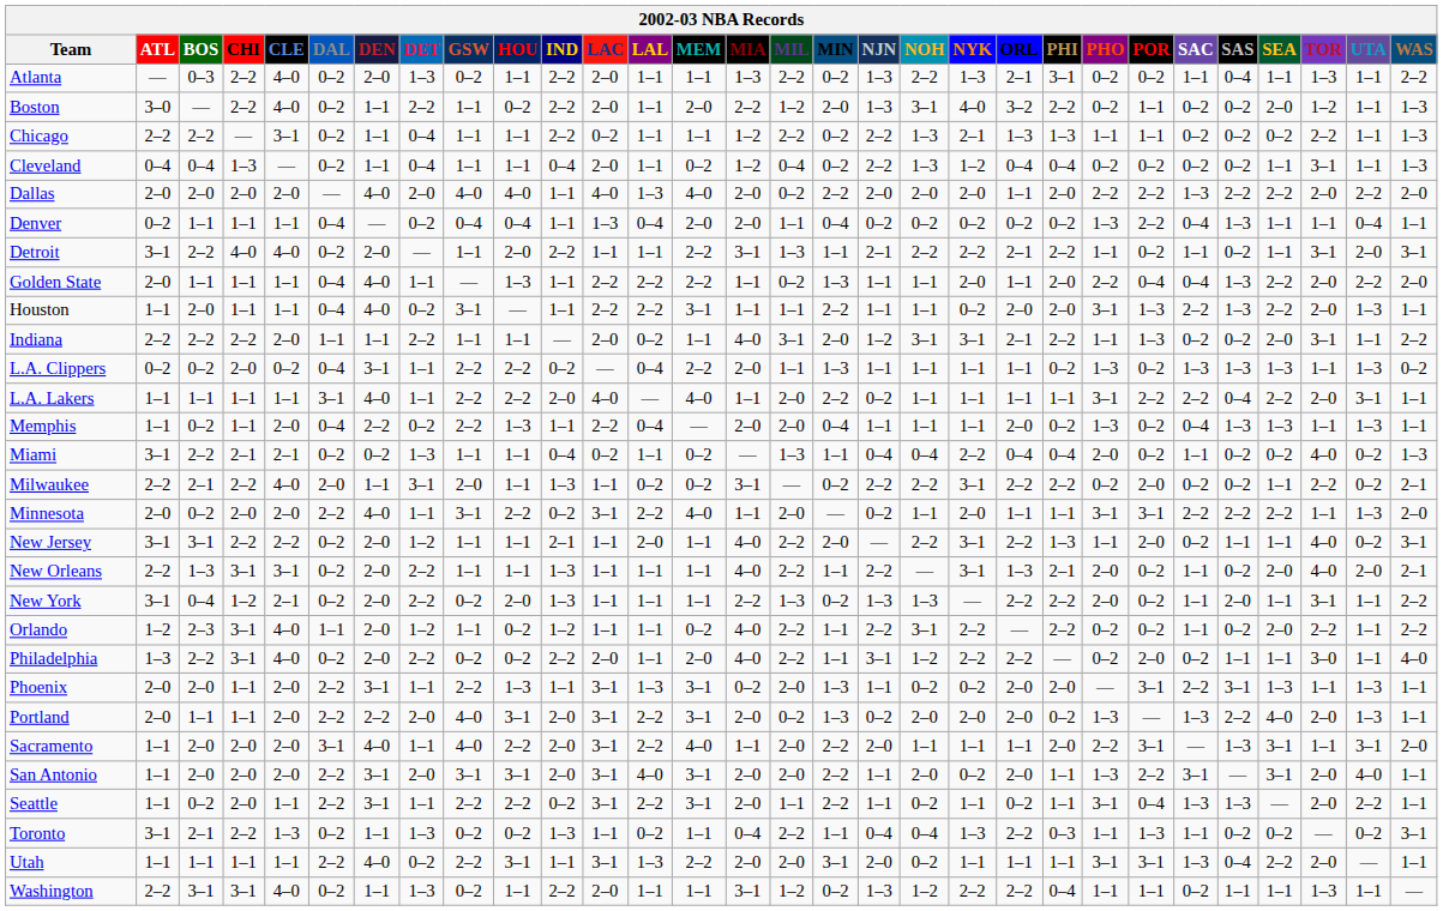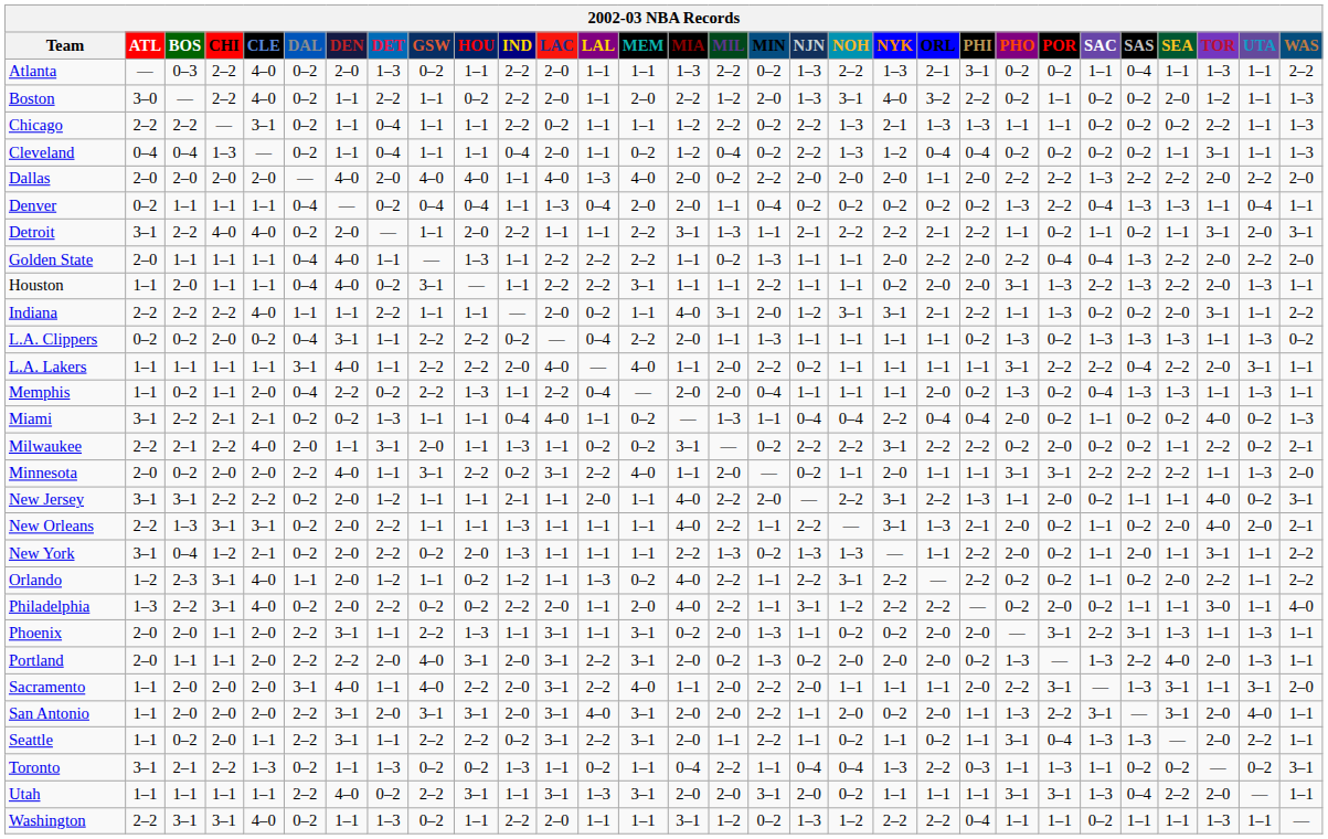 <table class="wikitable" style="font-size:90%; text-align:center;">
 <tr>
 <th colspan=30>2002-03 NBA Records</th>
 </tr>
 <tr>
 <th width=100>Team</th>
 <th style="background:#FF0000;color:#FFFFFF;width=35">ATL</th>
 <th style="background:#006400;color:#FFFFFF;width=35">BOS</th>
 <th style="background:#FF0000;color:#000000;width=35">CHI</th>
 <th style="background:#000000;color:#5787DC;width=35">CLE</th>
 <th style="background:#0055BA;color:#898D8F;width=35">DAL</th>
 <th style="background:#141A44;color:#BC2224;width=35">DEN</th>
 <th style="background:#006BB7;color:#ED164B;width=35">DET</th>
 <th style="background:#072E63;color:#DC5A34;width=35">GSW</th>
 <th style="background:#002366;color:#FF0000;width=35">HOU</th>
 <th style="background:#000080;color:#FFD700;width=35">IND</th>
 <th style="background:#F9160D;color:#1A2E8B;width=35">LAC</th>
 <th style="background:#800080;color:#FFD700;width=35">LAL</th>
 <th style="background:#000000;color:#0CB2AC;width=35">MEM</th>
 <th style="background:#000000;color:#8B0000;width=35">MIA</th>
 <th style="background:#00471B;color:#5C378A;width=35">MIL</th>
 <th style="background:#044D80;color:#000000;width=35">MIN</th>
 <th style="background:#12305B;color:#C4CED4;width=35">NJN</th>
 <th style="background:#0093B1;color:#FDB827;width=35">NOH</th>
 <th style="background:#0000FF;color:#FF8C00;width=35">NYK</th>
 <th style="background:#0000FF;color:#000000;width=35">ORL</th>
 <th style="background:#000000;color:#BB9754;width=35">PHI</th>
 <th style="background:#800080;color:#FF4500;width=35">PHO</th>
 <th style="background:#000000;color:#FF0000;width=35">POR</th>
 <th style="background:#6846A8;color:#FFFFFF;width=35">SAC</th>
 <th style="background:#000000;color:#C0C0C0;width=35">SAS</th>
 <th style="background:#005831;color:#FFC322;width=35">SEA</th>
 <th style="background:#7436BF;color:#BE0F34;width=35">TOR</th>
 <th style="background:#644A9C;color:#149BC7;width=35">UTA</th>
 <th style="background:#044D7D;color:#BC7A44;width=35">WAS</th>
 </tr>
 <tr>
 <td style="text-align:left;"><a href='#'>Atlanta</a></td>
 <td>—</td>
 <td>0–3</td>
 <td>2–2</td>
 <td>4–0</td>
 <td>0–2</td>
 <td>2–0</td>
 <td>1–3</td>
 <td>0–2</td>
 <td>1–1</td>
 <td>2–2</td>
 <td>2–0</td>
 <td>1–1</td>
 <td>1–1</td>
 <td>1–3</td>
 <td>2–2</td>
 <td>0–2</td>
 <td>1–3</td>
 <td>2–2</td>
 <td>1–3</td>
 <td>2–1</td>
 <td>3–1</td>
 <td>0–2</td>
 <td>0–2</td>
 <td>1–1</td>
 <td>0–4</td>
 <td>1–1</td>
 <td>1–3</td>
 <td>1–1</td>
 <td>2–2</td>
 </tr>
 <tr>
 <td style="text-align:left;"><a href='#'>Boston</a></td>
 <td>3–0</td>
 <td>—</td>
 <td>2–2</td>
 <td>4–0</td>
 <td>0–2</td>
 <td>1–1</td>
 <td>2–2</td>
 <td>1–1</td>
 <td>0–2</td>
 <td>2–2</td>
 <td>2–0</td>
 <td>1–1</td>
 <td>2–0</td>
 <td>2–2</td>
 <td>1–2</td>
 <td>2–0</td>
 <td>1–3</td>
 <td>3–1</td>
 <td>4–0</td>
 <td>3–2</td>
 <td>2–2</td>
 <td>0–2</td>
 <td>1–1</td>
 <td>0–2</td>
 <td>0–2</td>
 <td>2–0</td>
 <td>1–2</td>
 <td>1–1</td>
 <td>1–3</td>
 </tr>
 <tr>
 <td style="text-align:left;"><a href='#'>Chicago</a></td>
 <td>2–2</td>
 <td>2–2</td>
 <td>—</td>
 <td>3–1</td>
 <td>0–2</td>
 <td>1–1</td>
 <td>0–4</td>
 <td>1–1</td>
 <td>1–1</td>
 <td>2–2</td>
 <td>0–2</td>
 <td>1–1</td>
 <td>1–1</td>
 <td>1–2</td>
 <td>2–2</td>
 <td>0–2</td>
 <td>2–2</td>
 <td>1–3</td>
 <td>2–1</td>
 <td>1–3</td>
 <td>1–3</td>
 <td>1–1</td>
 <td>1–1</td>
 <td>0–2</td>
 <td>0–2</td>
 <td>0–2</td>
 <td>2–2</td>
 <td>1–1</td>
 <td>1–3</td>
 </tr>
 <tr>
 <td style="text-align:left;"><a href='#'>Cleveland</a></td>
 <td>0–4</td>
 <td>0–4</td>
 <td>1–3</td>
 <td>—</td>
 <td>0–2</td>
 <td>1–1</td>
 <td>0–4</td>
 <td>1–1</td>
 <td>1–1</td>
 <td>0–4</td>
 <td>2–0</td>
 <td>1–1</td>
 <td>0–2</td>
 <td>1–2</td>
 <td>0–4</td>
 <td>0–2</td>
 <td>2–2</td>
 <td>1–3</td>
 <td>1–2</td>
 <td>0–4</td>
 <td>0–4</td>
 <td>0–2</td>
 <td>0–2</td>
 <td>0–2</td>
 <td>0–2</td>
 <td>1–1</td>
 <td>3–1</td>
 <td>1–1</td>
 <td>1–3</td>
 </tr>
 <tr>
 <td style="text-align:left;"><a href='#'>Dallas</a></td>
 <td>2–0</td>
 <td>2–0</td>
 <td>2–0</td>
 <td>2–0</td>
 <td>—</td>
 <td>4–0</td>
 <td>2–0</td>
 <td>4–0</td>
 <td>4–0</td>
 <td>1–1</td>
 <td>4–0</td>
 <td>1–3</td>
 <td>4–0</td>
 <td>2–0</td>
 <td>0–2</td>
 <td>2–2</td>
 <td>2–0</td>
 <td>2–0</td>
 <td>2–0</td>
 <td>1–1</td>
 <td>2–0</td>
 <td>2–2</td>
 <td>2–2</td>
 <td>1–3</td>
 <td>2–2</td>
 <td>2–2</td>
 <td>2–0</td>
 <td>2–2</td>
 <td>2–0</td>
 </tr>
 <tr>
 <td style="text-align:left;"><a href='#'>Denver</a></td>
 <td>0–2</td>
 <td>1–1</td>
 <td>1–1</td>
 <td>1–1</td>
 <td>0–4</td>
 <td>—</td>
 <td>0–2</td>
 <td>0–4</td>
 <td>0–4</td>
 <td>1–1</td>
 <td>1–3</td>
 <td>0–4</td>
 <td>2–0</td>
 <td>2–0</td>
 <td>1–1</td>
 <td>0–4</td>
 <td>0–2</td>
 <td>0–2</td>
 <td>0–2</td>
 <td>0–2</td>
 <td>0–2</td>
 <td>1–3</td>
 <td>2–2</td>
 <td>0–4</td>
 <td>1–3</td>
-<td>1–1</td>
+<td>1–3</td>
 <td>1–1</td>
 <td>0–4</td>
 <td>1–1</td>
 </tr>
 <tr>
 <td style="text-align:left;"><a href='#'>Detroit</a></td>
 <td>3–1</td>
 <td>2–2</td>
 <td>4–0</td>
 <td>4–0</td>
 <td>0–2</td>
 <td>2–0</td>
 <td>—</td>
 <td>1–1</td>
 <td>2–0</td>
 <td>2–2</td>
 <td>1–1</td>
 <td>1–1</td>
 <td>2–2</td>
 <td>3–1</td>
 <td>1–3</td>
 <td>1–1</td>
 <td>2–1</td>
 <td>2–2</td>
 <td>2–2</td>
 <td>2–1</td>
 <td>2–2</td>
 <td>1–1</td>
 <td>0–2</td>
 <td>1–1</td>
 <td>0–2</td>
 <td>1–1</td>
 <td>3–1</td>
 <td>2–0</td>
 <td>3–1</td>
 </tr>
 <tr>
 <td style="text-align:left;"><a href='#'>Golden State</a></td>
 <td>2–0</td>
 <td>1–1</td>
 <td>1–1</td>
 <td>1–1</td>
 <td>0–4</td>
 <td>4–0</td>
 <td>1–1</td>
 <td>—</td>
 <td>1–3</td>
 <td>1–1</td>
 <td>2–2</td>
 <td>2–2</td>
 <td>2–2</td>
 <td>1–1</td>
 <td>0–2</td>
 <td>1–3</td>
 <td>1–1</td>
 <td>1–1</td>
 <td>2–0</td>
-<td>1–1</td>
+<td>2–2</td>
 <td>2–0</td>
 <td>2–2</td>
 <td>0–4</td>
 <td>0–4</td>
 <td>1–3</td>
 <td>2–2</td>
 <td>2–0</td>
 <td>2–2</td>
 <td>2–0</td>
 </tr>
 <tr>
 <td style="text-align:left;">Houston</td>
 <td>1–1</td>
 <td>2–0</td>
 <td>1–1</td>
 <td>1–1</td>
 <td>0–4</td>
 <td>4–0</td>
 <td>0–2</td>
 <td>3–1</td>
 <td>—</td>
 <td>1–1</td>
 <td>2–2</td>
 <td>2–2</td>
 <td>3–1</td>
 <td>1–1</td>
 <td>1–1</td>
 <td>2–2</td>
 <td>1–1</td>
 <td>1–1</td>
 <td>0–2</td>
 <td>2–0</td>
 <td>2–0</td>
 <td>3–1</td>
 <td>1–3</td>
 <td>2–2</td>
 <td>1–3</td>
 <td>2–2</td>
 <td>2–0</td>
 <td>1–3</td>
 <td>1–1</td>
 </tr>
 <tr>
 <td style="text-align:left;"><a href='#'>Indiana</a></td>
 <td>2–2</td>
 <td>2–2</td>
 <td>2–2</td>
-<td>2–0</td>
+<td>4–0</td>
 <td>1–1</td>
 <td>1–1</td>
 <td>2–2</td>
 <td>1–1</td>
 <td>1–1</td>
 <td>—</td>
 <td>2–0</td>
 <td>0–2</td>
 <td>1–1</td>
 <td>4–0</td>
 <td>3–1</td>
 <td>2–0</td>
 <td>1–2</td>
 <td>3–1</td>
 <td>3–1</td>
 <td>2–1</td>
 <td>2–2</td>
 <td>1–1</td>
 <td>1–3</td>
 <td>0–2</td>
 <td>0–2</td>
 <td>2–0</td>
 <td>3–1</td>
 <td>1–1</td>
 <td>2–2</td>
 </tr>
 <tr>
 <td style="text-align:left;"><a href='#'>L.A. Clippers</a></td>
 <td>0–2</td>
 <td>0–2</td>
 <td>2–0</td>
 <td>0–2</td>
 <td>0–4</td>
 <td>3–1</td>
 <td>1–1</td>
 <td>2–2</td>
 <td>2–2</td>
 <td>0–2</td>
 <td>—</td>
 <td>0–4</td>
 <td>2–2</td>
 <td>2–0</td>
 <td>1–1</td>
 <td>1–3</td>
 <td>1–1</td>
 <td>1–1</td>
 <td>1–1</td>
 <td>1–1</td>
 <td>0–2</td>
 <td>1–3</td>
 <td>0–2</td>
 <td>1–3</td>
 <td>1–3</td>
 <td>1–3</td>
 <td>1–1</td>
 <td>1–3</td>
 <td>0–2</td>
 </tr>
 <tr>
 <td style="text-align:left;"><a href='#'>L.A. Lakers</a></td>
 <td>1–1</td>
 <td>1–1</td>
 <td>1–1</td>
 <td>1–1</td>
 <td>3–1</td>
 <td>4–0</td>
 <td>1–1</td>
 <td>2–2</td>
 <td>2–2</td>
 <td>2–0</td>
 <td>4–0</td>
 <td>—</td>
 <td>4–0</td>
 <td>1–1</td>
 <td>2–0</td>
 <td>2–2</td>
 <td>0–2</td>
 <td>1–1</td>
 <td>1–1</td>
 <td>1–1</td>
 <td>1–1</td>
 <td>3–1</td>
 <td>2–2</td>
 <td>2–2</td>
 <td>0–4</td>
 <td>2–2</td>
 <td>2–0</td>
 <td>3–1</td>
 <td>1–1</td>
 </tr>
 <tr>
 <td style="text-align:left;"><a href='#'>Memphis</a></td>
 <td>1–1</td>
 <td>0–2</td>
 <td>1–1</td>
 <td>2–0</td>
 <td>0–4</td>
 <td>2–2</td>
 <td>0–2</td>
 <td>2–2</td>
 <td>1–3</td>
 <td>1–1</td>
 <td>2–2</td>
 <td>0–4</td>
 <td>—</td>
 <td>2–0</td>
 <td>2–0</td>
 <td>0–4</td>
 <td>1–1</td>
 <td>1–1</td>
 <td>1–1</td>
 <td>2–0</td>
 <td>0–2</td>
 <td>1–3</td>
 <td>0–2</td>
 <td>0–4</td>
 <td>1–3</td>
 <td>1–3</td>
 <td>1–1</td>
 <td>1–3</td>
 <td>1–1</td>
 </tr>
 <tr>
 <td style="text-align:left;"><a href='#'>Miami</a></td>
 <td>3–1</td>
 <td>2–2</td>
 <td>2–1</td>
 <td>2–1</td>
 <td>0–2</td>
 <td>0–2</td>
 <td>1–3</td>
 <td>1–1</td>
 <td>1–1</td>
 <td>0–4</td>
-<td>0–2</td>
+<td>4–0</td>
 <td>1–1</td>
 <td>0–2</td>
 <td>—</td>
 <td>1–3</td>
 <td>1–1</td>
 <td>0–4</td>
 <td>0–4</td>
 <td>2–2</td>
 <td>0–4</td>
 <td>0–4</td>
 <td>2–0</td>
 <td>0–2</td>
 <td>1–1</td>
 <td>0–2</td>
 <td>0–2</td>
 <td>4–0</td>
 <td>0–2</td>
 <td>1–3</td>
 </tr>
 <tr>
 <td style="text-align:left;"><a href='#'>Milwaukee</a></td>
 <td>2–2</td>
 <td>2–1</td>
 <td>2–2</td>
 <td>4–0</td>
 <td>2–0</td>
 <td>1–1</td>
 <td>3–1</td>
 <td>2–0</td>
 <td>1–1</td>
 <td>1–3</td>
 <td>1–1</td>
 <td>0–2</td>
 <td>0–2</td>
 <td>3–1</td>
 <td>—</td>
 <td>0–2</td>
 <td>2–2</td>
 <td>2–2</td>
 <td>3–1</td>
 <td>2–2</td>
 <td>2–2</td>
 <td>0–2</td>
 <td>2–0</td>
 <td>0–2</td>
 <td>0–2</td>
 <td>1–1</td>
 <td>2–2</td>
 <td>0–2</td>
 <td>2–1</td>
 </tr>
 <tr>
 <td style="text-align:left;"><a href='#'>Minnesota</a></td>
 <td>2–0</td>
 <td>0–2</td>
 <td>2–0</td>
 <td>2–0</td>
 <td>2–2</td>
 <td>4–0</td>
 <td>1–1</td>
 <td>3–1</td>
 <td>2–2</td>
 <td>0–2</td>
 <td>3–1</td>
 <td>2–2</td>
 <td>4–0</td>
 <td>1–1</td>
 <td>2–0</td>
 <td>—</td>
 <td>0–2</td>
 <td>1–1</td>
 <td>2–0</td>
 <td>1–1</td>
 <td>1–1</td>
 <td>3–1</td>
 <td>3–1</td>
 <td>2–2</td>
 <td>2–2</td>
 <td>2–2</td>
 <td>1–1</td>
 <td>1–3</td>
 <td>2–0</td>
 </tr>
 <tr>
 <td style="text-align:left;"><a href='#'>New Jersey</a></td>
 <td>3–1</td>
 <td>3–1</td>
 <td>2–2</td>
 <td>2–2</td>
 <td>0–2</td>
 <td>2–0</td>
 <td>1–2</td>
 <td>1–1</td>
 <td>1–1</td>
 <td>2–1</td>
 <td>1–1</td>
 <td>2–0</td>
 <td>1–1</td>
 <td>4–0</td>
 <td>2–2</td>
 <td>2–0</td>
 <td>—</td>
 <td>2–2</td>
 <td>3–1</td>
 <td>2–2</td>
 <td>1–3</td>
 <td>1–1</td>
 <td>2–0</td>
 <td>0–2</td>
 <td>1–1</td>
 <td>1–1</td>
 <td>4–0</td>
 <td>0–2</td>
 <td>3–1</td>
 </tr>
 <tr>
 <td style="text-align:left;"><a href='#'>New Orleans</a></td>
 <td>2–2</td>
 <td>1–3</td>
 <td>3–1</td>
 <td>3–1</td>
 <td>0–2</td>
 <td>2–0</td>
 <td>2–2</td>
 <td>1–1</td>
 <td>1–1</td>
 <td>1–3</td>
 <td>1–1</td>
 <td>1–1</td>
 <td>1–1</td>
 <td>4–0</td>
 <td>2–2</td>
 <td>1–1</td>
 <td>2–2</td>
 <td>—</td>
 <td>3–1</td>
 <td>1–3</td>
 <td>2–1</td>
 <td>2–0</td>
 <td>0–2</td>
 <td>1–1</td>
 <td>0–2</td>
 <td>2–0</td>
 <td>4–0</td>
 <td>2–0</td>
 <td>2–1</td>
 </tr>
 <tr>
 <td style="text-align:left;"><a href='#'>New York</a></td>
 <td>3–1</td>
 <td>0–4</td>
 <td>1–2</td>
 <td>2–1</td>
 <td>0–2</td>
 <td>2–0</td>
 <td>2–2</td>
 <td>0–2</td>
 <td>2–0</td>
 <td>1–3</td>
 <td>1–1</td>
 <td>1–1</td>
 <td>1–1</td>
 <td>2–2</td>
 <td>1–3</td>
 <td>0–2</td>
 <td>1–3</td>
 <td>1–3</td>
 <td>—</td>
-<td>2–2</td>
+<td>1–1</td>
 <td>2–2</td>
 <td>2–0</td>
 <td>0–2</td>
 <td>1–1</td>
 <td>2–0</td>
 <td>1–1</td>
 <td>3–1</td>
 <td>1–1</td>
 <td>2–2</td>
 </tr>
 <tr>
 <td style="text-align:left;"><a href='#'>Orlando</a></td>
 <td>1–2</td>
 <td>2–3</td>
 <td>3–1</td>
 <td>4–0</td>
 <td>1–1</td>
 <td>2–0</td>
 <td>1–2</td>
 <td>1–1</td>
 <td>0–2</td>
 <td>1–2</td>
 <td>1–1</td>
-<td>1–1</td>
+<td>1–3</td>
 <td>0–2</td>
 <td>4–0</td>
 <td>2–2</td>
 <td>1–1</td>
 <td>2–2</td>
 <td>3–1</td>
 <td>2–2</td>
 <td>—</td>
 <td>2–2</td>
 <td>0–2</td>
 <td>0–2</td>
 <td>1–1</td>
 <td>0–2</td>
 <td>2–0</td>
 <td>2–2</td>
 <td>1–1</td>
 <td>2–2</td>
 </tr>
 <tr>
 <td style="text-align:left;"><a href='#'>Philadelphia</a></td>
 <td>1–3</td>
 <td>2–2</td>
 <td>3–1</td>
 <td>4–0</td>
 <td>0–2</td>
 <td>2–0</td>
 <td>2–2</td>
 <td>0–2</td>
 <td>0–2</td>
 <td>2–2</td>
 <td>2–0</td>
 <td>1–1</td>
 <td>2–0</td>
 <td>4–0</td>
 <td>2–2</td>
 <td>1–1</td>
 <td>3–1</td>
 <td>1–2</td>
 <td>2–2</td>
 <td>2–2</td>
 <td>—</td>
 <td>0–2</td>
 <td>2–0</td>
 <td>0–2</td>
 <td>1–1</td>
 <td>1–1</td>
 <td>3–0</td>
 <td>1–1</td>
 <td>4–0</td>
 </tr>
 <tr>
 <td style="text-align:left;"><a href='#'>Phoenix</a></td>
 <td>2–0</td>
 <td>2–0</td>
 <td>1–1</td>
 <td>2–0</td>
 <td>2–2</td>
 <td>3–1</td>
 <td>1–1</td>
 <td>2–2</td>
 <td>1–3</td>
 <td>1–1</td>
 <td>3–1</td>
-<td>1–3</td>
+<td>1–1</td>
 <td>3–1</td>
 <td>0–2</td>
 <td>2–0</td>
 <td>1–3</td>
 <td>1–1</td>
 <td>0–2</td>
 <td>0–2</td>
 <td>2–0</td>
 <td>2–0</td>
 <td>—</td>
 <td>3–1</td>
 <td>2–2</td>
 <td>3–1</td>
 <td>1–3</td>
 <td>1–1</td>
 <td>1–3</td>
 <td>1–1</td>
 </tr>
 <tr>
 <td style="text-align:left;"><a href='#'>Portland</a></td>
 <td>2–0</td>
 <td>1–1</td>
 <td>1–1</td>
 <td>2–0</td>
 <td>2–2</td>
 <td>2–2</td>
 <td>2–0</td>
 <td>4–0</td>
 <td>3–1</td>
 <td>2–0</td>
 <td>3–1</td>
 <td>2–2</td>
 <td>3–1</td>
 <td>2–0</td>
 <td>0–2</td>
 <td>1–3</td>
 <td>0–2</td>
 <td>2–0</td>
 <td>2–0</td>
 <td>2–0</td>
 <td>0–2</td>
 <td>1–3</td>
 <td>—</td>
 <td>1–3</td>
 <td>2–2</td>
 <td>4–0</td>
 <td>2–0</td>
 <td>1–3</td>
 <td>1–1</td>
 </tr>
 <tr>
 <td style="text-align:left;"><a href='#'>Sacramento</a></td>
 <td>1–1</td>
 <td>2–0</td>
 <td>2–0</td>
 <td>2–0</td>
 <td>3–1</td>
 <td>4–0</td>
 <td>1–1</td>
 <td>4–0</td>
 <td>2–2</td>
 <td>2–0</td>
 <td>3–1</td>
 <td>2–2</td>
 <td>4–0</td>
 <td>1–1</td>
 <td>2–0</td>
 <td>2–2</td>
 <td>2–0</td>
 <td>1–1</td>
 <td>1–1</td>
 <td>1–1</td>
 <td>2–0</td>
 <td>2–2</td>
 <td>3–1</td>
 <td>—</td>
 <td>1–3</td>
 <td>3–1</td>
 <td>1–1</td>
 <td>3–1</td>
 <td>2–0</td>
 </tr>
 <tr>
 <td style="text-align:left;"><a href='#'>San Antonio</a></td>
 <td>1–1</td>
 <td>2–0</td>
 <td>2–0</td>
 <td>2–0</td>
 <td>2–2</td>
 <td>3–1</td>
 <td>2–0</td>
 <td>3–1</td>
 <td>3–1</td>
 <td>2–0</td>
 <td>3–1</td>
 <td>4–0</td>
 <td>3–1</td>
 <td>2–0</td>
 <td>2–0</td>
 <td>2–2</td>
 <td>1–1</td>
 <td>2–0</td>
 <td>0–2</td>
 <td>2–0</td>
 <td>1–1</td>
 <td>1–3</td>
 <td>2–2</td>
 <td>3–1</td>
 <td>—</td>
 <td>3–1</td>
 <td>2–0</td>
 <td>4–0</td>
 <td>1–1</td>
 </tr>
 <tr>
 <td style="text-align:left;"><a href='#'>Seattle</a></td>
 <td>1–1</td>
 <td>0–2</td>
 <td>2–0</td>
 <td>1–1</td>
 <td>2–2</td>
 <td>3–1</td>
 <td>1–1</td>
 <td>2–2</td>
 <td>2–2</td>
 <td>0–2</td>
 <td>3–1</td>
 <td>2–2</td>
 <td>3–1</td>
 <td>2–0</td>
 <td>1–1</td>
 <td>2–2</td>
 <td>1–1</td>
 <td>0–2</td>
 <td>1–1</td>
 <td>0–2</td>
 <td>1–1</td>
 <td>3–1</td>
 <td>0–4</td>
 <td>1–3</td>
 <td>1–3</td>
 <td>—</td>
 <td>2–0</td>
 <td>2–2</td>
 <td>1–1</td>
 </tr>
 <tr>
 <td style="text-align:left;"><a href='#'>Toronto</a></td>
 <td>3–1</td>
 <td>2–1</td>
 <td>2–2</td>
 <td>1–3</td>
 <td>0–2</td>
 <td>1–1</td>
 <td>1–3</td>
 <td>0–2</td>
 <td>0–2</td>
 <td>1–3</td>
 <td>1–1</td>
 <td>0–2</td>
 <td>1–1</td>
 <td>0–4</td>
 <td>2–2</td>
 <td>1–1</td>
 <td>0–4</td>
 <td>0–4</td>
 <td>1–3</td>
 <td>2–2</td>
 <td>0–3</td>
 <td>1–1</td>
 <td>1–3</td>
 <td>1–1</td>
 <td>0–2</td>
 <td>0–2</td>
 <td>—</td>
 <td>0–2</td>
 <td>3–1</td>
 </tr>
 <tr>
 <td style="text-align:left;"><a href='#'>Utah</a></td>
 <td>1–1</td>
 <td>1–1</td>
 <td>1–1</td>
 <td>1–1</td>
 <td>2–2</td>
 <td>4–0</td>
 <td>0–2</td>
 <td>2–2</td>
 <td>3–1</td>
 <td>1–1</td>
 <td>3–1</td>
 <td>1–3</td>
-<td>2–2</td>
+<td>3–1</td>
 <td>2–0</td>
 <td>2–0</td>
 <td>3–1</td>
 <td>2–0</td>
 <td>0–2</td>
 <td>1–1</td>
 <td>1–1</td>
 <td>1–1</td>
 <td>3–1</td>
 <td>3–1</td>
 <td>1–3</td>
 <td>0–4</td>
 <td>2–2</td>
 <td>2–0</td>
 <td>—</td>
 <td>1–1</td>
 </tr>
 <tr>
 <td style="text-align:left;"><a href='#'>Washington</a></td>
 <td>2–2</td>
 <td>3–1</td>
 <td>3–1</td>
 <td>4–0</td>
 <td>0–2</td>
 <td>1–1</td>
 <td>1–3</td>
 <td>0–2</td>
 <td>1–1</td>
 <td>2–2</td>
 <td>2–0</td>
 <td>1–1</td>
 <td>1–1</td>
 <td>3–1</td>
 <td>1–2</td>
 <td>0–2</td>
 <td>1–3</td>
 <td>1–2</td>
 <td>2–2</td>
 <td>2–2</td>
 <td>0–4</td>
 <td>1–1</td>
 <td>1–1</td>
 <td>0–2</td>
 <td>1–1</td>
 <td>1–1</td>
 <td>1–3</td>
 <td>1–1</td>
 <td>—</td>
 </tr>
 </table>
